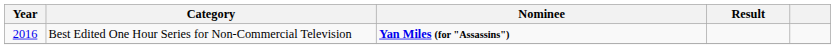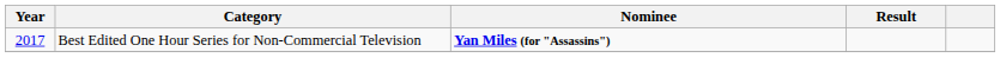 <table class="wikitable" style="width:85%;">
 <tr>
 <th width=5%>Year</th>
 <th style="width:40%;">Category</th>
 <th style="width:40%;">Nominee</th>
 <th style="width:10%;">Result</th>
 <th width=5%></th>
 </tr>
 <tr>
-<td style="text-align: center;"><a href='#'>2016</a></td>
+<td style="text-align: center;"><a href='#'>2017</a></td>
 <td>Best Edited One Hour Series for Non-Commercial Television</td>
 <td><strong><a href='#'>Yan Miles</a> <small>(for "Assassins")</small></strong></td>
 <td></td>
 <td></td>
 </tr>
 <tr>
 </tr>
 </table>
